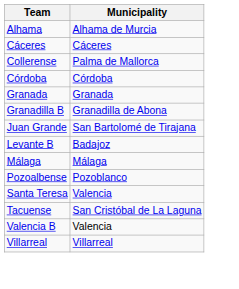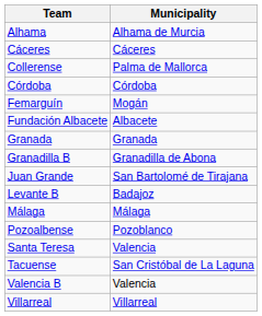 <table class="wikitable sortable">
 <tr>
 <th>Team</th>
 <th>Municipality</th>
 </tr>
 <tr>
 <td><a href='#'>Alhama</a></td>
 <td><a href='#'>Alhama de Murcia</a></td>
 </tr>
 <tr>
 <td><a href='#'>Cáceres</a></td>
 <td><a href='#'>Cáceres</a></td>
 </tr>
 <tr>
 <td><a href='#'>Collerense</a></td>
 <td><a href='#'>Palma de Mallorca</a></td>
 </tr>
 <tr>
 <td><a href='#'>Córdoba</a></td>
 <td><a href='#'>Córdoba</a></td>
+</tr>
+<tr>
+<td><a href='#'>Femarguín</a></td>
+<td><a href='#'>Mogán</a></td>
+</tr>
+<tr>
+<td><a href='#'>Fundación Albacete</a></td>
+<td><a href='#'>Albacete</a></td>
 </tr>
 <tr>
 <td><a href='#'>Granada</a></td>
 <td><a href='#'>Granada</a></td>
 </tr>
 <tr>
 <td><a href='#'>Granadilla B</a></td>
 <td><a href='#'>Granadilla de Abona</a></td>
 </tr>
 <tr>
 <td><a href='#'>Juan Grande</a></td>
 <td><a href='#'>San Bartolomé de Tirajana</a></td>
 </tr>
 <tr>
 <td><a href='#'>Levante B</a></td>
 <td><a href='#'>Badajoz</a></td>
 </tr>
 <tr>
 <td><a href='#'>Málaga</a></td>
 <td><a href='#'>Málaga</a></td>
 </tr>
 <tr>
 <td><a href='#'>Pozoalbense</a></td>
 <td><a href='#'>Pozoblanco</a></td>
 </tr>
 <tr>
 <td><a href='#'>Santa Teresa</a></td>
 <td><a href='#'>Valencia</a></td>
 </tr>
 <tr>
 <td><a href='#'>Tacuense</a></td>
 <td><a href='#'>San Cristóbal de La Laguna</a></td>
 </tr>
 <tr>
 <td><a href='#'>Valencia B</a></td>
 <td>Valencia</td>
 </tr>
 <tr>
 <td><a href='#'>Villarreal</a></td>
 <td><a href='#'>Villarreal</a></td>
 </tr>
 </table>
